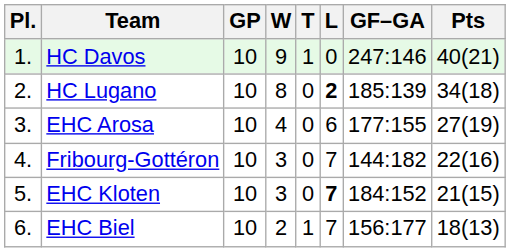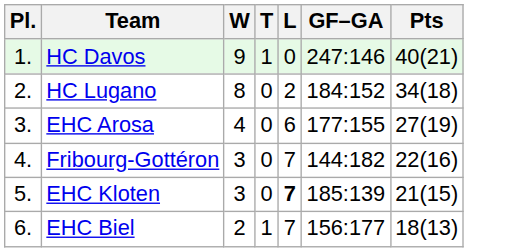 <table class="wikitable">
 <tr>
 <th>Pl.</th>
 <th>Team</th>
-<th>GP</th>
 <th>W</th>
 <th>T</th>
 <th>L</th>
 <th>GF–GA</th>
 <th>Pts</th>
 </tr>
 <tr align="center " bgcolor="#e6fae6">
 <td>1.</td>
 <td align="left"><a href='#'>HC Davos</a></td>
-<td>10</td>
 <td>9</td>
 <td>1</td>
 <td>0</td>
 <td>247:146</td>
 <td>40(21)</td>
 </tr>
 <tr align="center "  bgcolor="#FFFFFF">
 <td>2.</td>
 <td align="left"><a href='#'>HC Lugano</a></td>
-<td>10</td>
 <td>8</td>
 <td>0</td>
-<td><strong>2</strong></td>
-<td>185:139</td>
+<td>2</td>
+<td>184:152</td>
 <td>34(18)</td>
 </tr>
 <tr align="center "  bgcolor="#FFFFFF">
 <td>3.</td>
 <td align="left"><a href='#'>EHC Arosa</a></td>
-<td>10</td>
 <td>4</td>
 <td>0</td>
 <td>6</td>
 <td>177:155</td>
 <td>27(19)</td>
 </tr>
 <tr align="center "  bgcolor="#FFFFFF">
 <td>4.</td>
 <td align="left"><a href='#'>Fribourg-Gottéron</a></td>
-<td>10</td>
 <td>3</td>
 <td>0</td>
 <td>7</td>
 <td>144:182</td>
 <td>22(16)</td>
 </tr>
 <tr align="center " bgcolor="#FFFFFF">
 <td>5.</td>
 <td align="left"><a href='#'>EHC Kloten</a></td>
-<td>10</td>
 <td>3</td>
 <td>0</td>
 <td><strong>7</strong></td>
-<td>184:152</td>
+<td>185:139</td>
 <td>21(15)</td>
 </tr>
 <tr align="center "  bgcolor="#FFFFFF">
 <td>6.</td>
 <td align="left"><a href='#'>EHC Biel</a></td>
-<td>10</td>
 <td>2</td>
 <td>1</td>
 <td>7</td>
 <td>156:177</td>
 <td>18(13)</td>
 </tr>
 </table>
